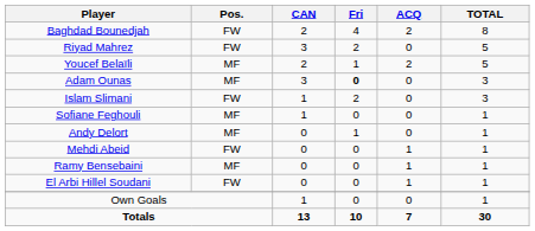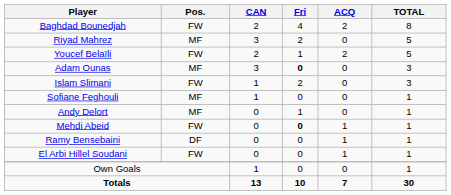 <table class="wikitable sortable alternance"  style="font-size:85%; text-align:center; line-height:14px; width:50%;">
 <tr>
 <th width=100><strong>Player</strong></th>
 <th width=40><strong>Pos.</strong></th>
 <th width=10><strong><a href='#'>CAN</a></strong></th>
 <th width=10><strong><a href='#'>Fri</a></strong></th>
 <th width=10><strong><a href='#'>ACQ</a></strong></th>
 <th width=10>TOTAL</th>
 </tr>
 <tr>
 <td><a href='#'>Baghdad Bounedjah</a></td>
 <td>FW</td>
 <td>2</td>
 <td>4</td>
 <td>2</td>
 <td>8</td>
 </tr>
 <tr>
 <td><a href='#'>Riyad Mahrez</a></td>
-<td>FW</td>
+<td>MF</td>
 <td>3</td>
 <td>2</td>
 <td>0</td>
 <td>5</td>
 </tr>
 <tr>
 <td><a href='#'>Youcef Belaïli</a></td>
-<td>MF</td>
+<td>FW</td>
 <td>2</td>
 <td>1</td>
 <td>2</td>
 <td>5</td>
 </tr>
 <tr>
 <td><a href='#'>Adam Ounas</a></td>
 <td>MF</td>
 <td>3</td>
 <td><strong>0</strong></td>
 <td>0</td>
 <td>3</td>
 </tr>
 <tr>
 <td><a href='#'>Islam Slimani</a></td>
 <td>FW</td>
 <td>1</td>
 <td>2</td>
 <td>0</td>
 <td>3</td>
 </tr>
 <tr>
 <td><a href='#'>Sofiane Feghouli</a></td>
 <td>MF</td>
 <td>1</td>
 <td>0</td>
 <td>0</td>
 <td>1</td>
 </tr>
 <tr>
 <td><a href='#'>Andy Delort</a></td>
 <td>MF</td>
 <td>0</td>
 <td>1</td>
 <td>0</td>
 <td>1</td>
 </tr>
 <tr>
 <td><a href='#'>Mehdi Abeid</a></td>
 <td>FW</td>
 <td>0</td>
-<td>0</td>
+<td><strong>0</strong></td>
 <td>1</td>
 <td>1</td>
 </tr>
 <tr>
 <td><a href='#'>Ramy Bensebaini</a></td>
-<td>MF</td>
+<td>DF</td>
 <td>0</td>
 <td>0</td>
 <td>1</td>
 <td>1</td>
 </tr>
 <tr>
 <td><a href='#'>El Arbi Hillel Soudani</a></td>
 <td>FW</td>
 <td>0</td>
 <td>0</td>
 <td>1</td>
 <td>1</td>
 </tr>
 <tr>
 </tr>
 <tr class="sortbottom">
 <td colspan="2">Own Goals</td>
 <td>1</td>
 <td>0</td>
 <td>0</td>
 <td>1</td>
 </tr>
 <tr class="sortbottom">
 <td colspan="2"><strong>Totals</strong></td>
 <td><strong>13</strong></td>
 <td><strong>10</strong></td>
 <td><strong>7</strong></td>
 <td><strong>30</strong></td>
 </tr>
 </table>
